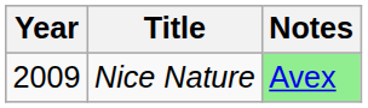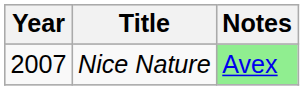 <table class="wikitable">
 <tr>
 <th>Year</th>
 <th>Title</th>
 <th>Notes</th>
 </tr>
 <tr>
-<td>2009</td>
+<td>2007</td>
 <td><em>Nice Nature</em></td>
 <td style="background: lightgreen;"><a href='#'>Avex</a></td>
 </tr>
 </table>
